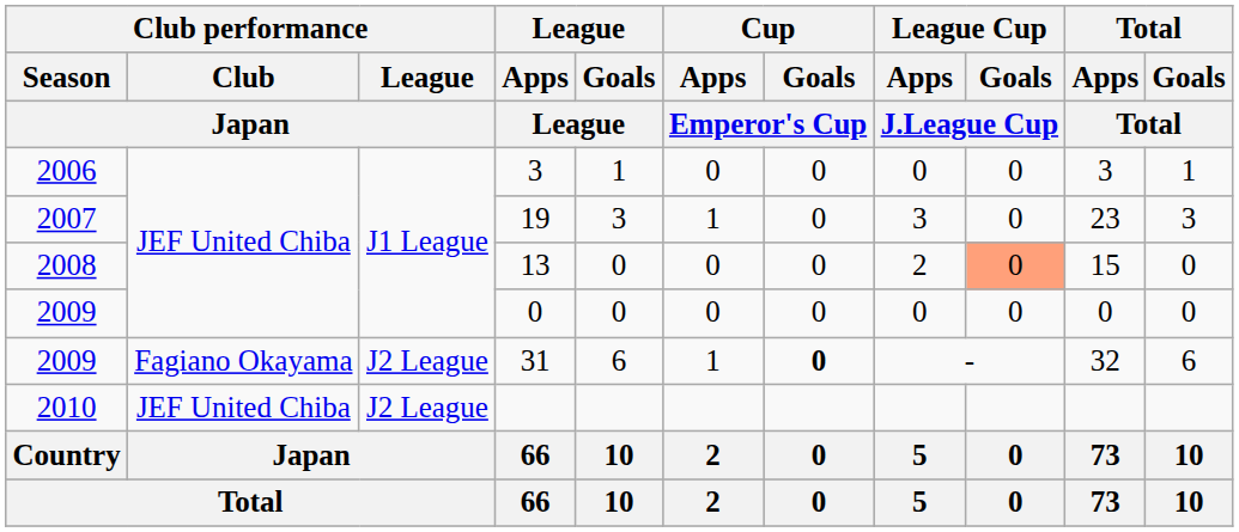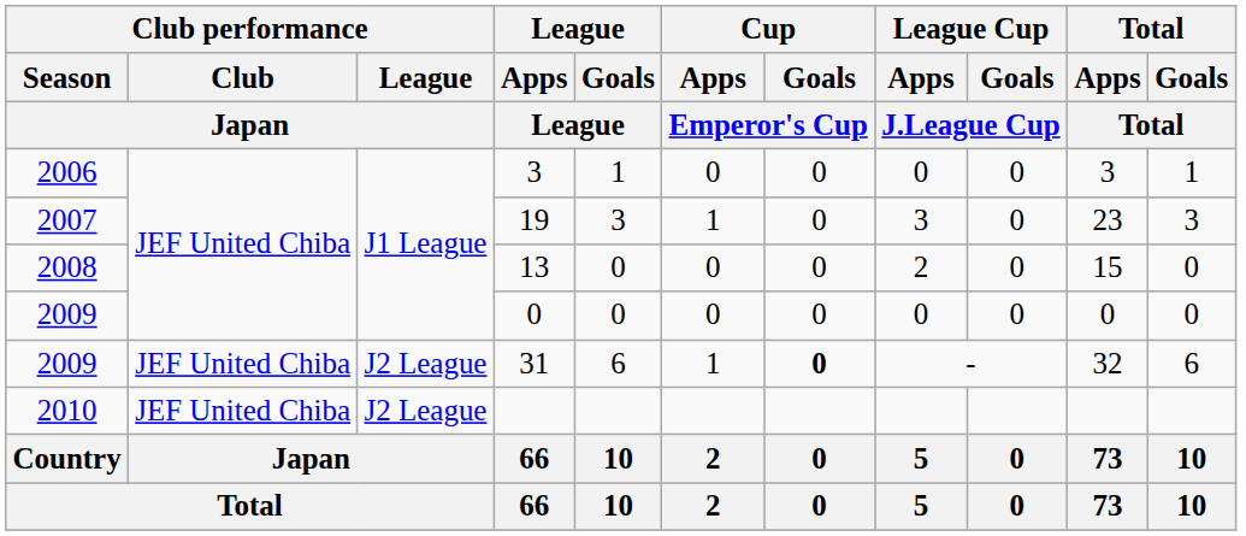 <table class="wikitable" style="text-align:center;">
 <tr>
 <th colspan=3>Club performance</th>
 <th colspan=2>League</th>
 <th colspan=2>Cup</th>
 <th colspan=2>League Cup</th>
 <th colspan=2>Total</th>
 </tr>
 <tr>
 <th>Season</th>
 <th>Club</th>
 <th>League</th>
 <th>Apps</th>
 <th>Goals</th>
 <th>Apps</th>
 <th>Goals</th>
 <th>Apps</th>
 <th>Goals</th>
 <th>Apps</th>
 <th>Goals</th>
 </tr>
 <tr>
 <th colspan=3>Japan</th>
 <th colspan=2>League</th>
 <th colspan=2><a href='#'>Emperor's Cup</a></th>
 <th colspan=2><a href='#'>J.League Cup</a></th>
 <th colspan=2>Total</th>
 </tr>
 <tr>
 <td><a href='#'>2006</a></td>
 <td rowspan="4"><a href='#'>JEF United Chiba</a></td>
 <td rowspan="4"><a href='#'>J1 League</a></td>
 <td>3</td>
 <td>1</td>
 <td>0</td>
 <td>0</td>
 <td>0</td>
 <td>0</td>
 <td>3</td>
 <td>1</td>
 </tr>
 <tr>
 <td><a href='#'>2007</a></td>
 <td>19</td>
 <td>3</td>
 <td>1</td>
 <td>0</td>
 <td>3</td>
 <td>0</td>
 <td>23</td>
 <td>3</td>
 </tr>
 <tr>
 <td><a href='#'>2008</a></td>
 <td>13</td>
 <td>0</td>
 <td>0</td>
 <td>0</td>
 <td>2</td>
-<td style="background: lightsalmon;">0</td>
+<td>0</td>
 <td>15</td>
 <td>0</td>
 </tr>
 <tr>
 <td><a href='#'>2009</a></td>
 <td>0</td>
 <td>0</td>
 <td>0</td>
 <td>0</td>
 <td>0</td>
 <td>0</td>
 <td>0</td>
 <td>0</td>
 </tr>
 <tr>
 <td><a href='#'>2009</a></td>
-<td><a href='#'>Fagiano Okayama</a></td>
+<td><a href='#'>JEF United Chiba</a></td>
 <td><a href='#'>J2 League</a></td>
 <td>31</td>
 <td>6</td>
 <td>1</td>
 <td><strong>0</strong></td>
 <td colspan="2">-</td>
 <td>32</td>
 <td>6</td>
 </tr>
 <tr>
 <td><a href='#'>2010</a></td>
 <td><a href='#'>JEF United Chiba</a></td>
 <td><a href='#'>J2 League</a></td>
 <td></td>
 <td></td>
 <td></td>
 <td></td>
 <td></td>
 <td></td>
 <td></td>
 <td></td>
 </tr>
 <tr>
 <th rowspan=1>Country</th>
 <th colspan=2>Japan</th>
 <th>66</th>
 <th>10</th>
 <th>2</th>
 <th>0</th>
 <th>5</th>
 <th>0</th>
 <th>73</th>
 <th>10</th>
 </tr>
 <tr>
 <th colspan=3>Total</th>
 <th>66</th>
 <th>10</th>
 <th>2</th>
 <th>0</th>
 <th>5</th>
 <th>0</th>
 <th>73</th>
 <th>10</th>
 </tr>
 </table>
